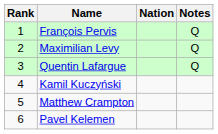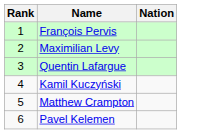 <table class="wikitable sortable" style="text-align:center">
 <tr>
 <th>Rank</th>
 <th>Name</th>
 <th>Nation</th>
-<th>Notes</th>
 </tr>
 <tr bgcolor=ccffcc>
 <td>1</td>
 <td align=left><a href='#'>François Pervis</a></td>
 <td align=left></td>
-<td>Q</td>
 </tr>
 <tr bgcolor=ccffcc>
 <td>2</td>
 <td align=left><a href='#'>Maximilian Levy</a></td>
 <td align=left></td>
-<td>Q</td>
 </tr>
 <tr bgcolor=ccffcc>
 <td>3</td>
 <td align=left><a href='#'>Quentin Lafargue</a></td>
 <td align=left></td>
-<td>Q</td>
 </tr>
 <tr>
 <td>4</td>
 <td align=left><a href='#'>Kamil Kuczyński</a></td>
 <td align=left></td>
-<td></td>
 </tr>
 <tr>
 <td>5</td>
 <td align=left><a href='#'>Matthew Crampton</a></td>
 <td align=left></td>
-<td></td>
 </tr>
 <tr>
 <td>6</td>
 <td align=left><a href='#'>Pavel Kelemen</a></td>
 <td align=left></td>
-<td></td>
 </tr>
 </table>
